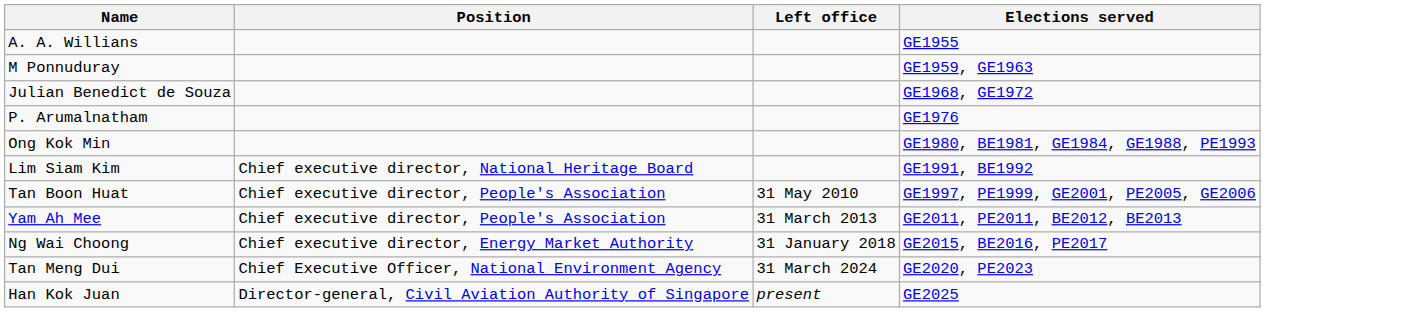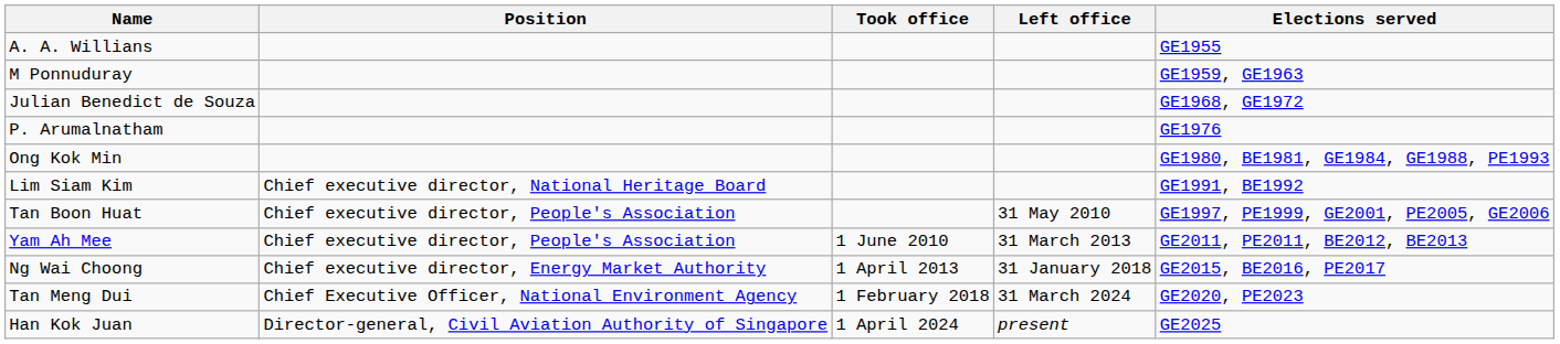 <table class="wikitable">
 <tr>
 <th>Name</th>
 <th>Position</th>
+<th>Took office</th>
 <th>Left office</th>
 <th>Elections served</th>
 </tr>
 <tr>
 <td>A. A. Willians</td>
+<td></td>
 <td></td>
 <td></td>
 <td><a href='#'>GE1955</a></td>
 </tr>
 <tr>
 <td>M Ponnuduray</td>
 <td></td>
 <td></td>
+<td></td>
 <td><a href='#'>GE1959</a>, <a href='#'>GE1963</a></td>
 </tr>
 <tr>
 <td>Julian Benedict de Souza</td>
+<td></td>
 <td></td>
 <td></td>
 <td><a href='#'>GE1968</a>, <a href='#'>GE1972</a></td>
 </tr>
 <tr>
 <td>P. Arumalnatham</td>
 <td></td>
 <td></td>
+<td></td>
 <td><a href='#'>GE1976</a></td>
 </tr>
 <tr>
 <td>Ong Kok Min</td>
+<td></td>
 <td></td>
 <td></td>
 <td><a href='#'>GE1980</a>, <a href='#'>BE1981</a>, <a href='#'>GE1984</a>, <a href='#'>GE1988</a>, <a href='#'>PE1993</a></td>
 </tr>
 <tr>
 <td>Lim Siam Kim</td>
 <td>Chief executive director, <a href='#'>National Heritage Board</a></td>
 <td></td>
+<td></td>
 <td><a href='#'>GE1991</a>, <a href='#'>BE1992</a></td>
 </tr>
 <tr>
 <td>Tan Boon Huat</td>
 <td>Chief executive director, <a href='#'>People's Association</a></td>
+<td></td>
 <td>31 May 2010</td>
 <td><a href='#'>GE1997</a>, <a href='#'>PE1999</a>, <a href='#'>GE2001</a>, <a href='#'>PE2005</a>, <a href='#'>GE2006</a></td>
 </tr>
 <tr>
 <td><a href='#'>Yam Ah Mee</a></td>
 <td>Chief executive director, <a href='#'>People's Association</a></td>
+<td>1 June 2010</td>
 <td>31 March 2013</td>
 <td><a href='#'>GE2011</a>, <a href='#'>PE2011</a>, <a href='#'>BE2012</a>, <a href='#'>BE2013</a></td>
 </tr>
 <tr>
 <td>Ng Wai Choong</td>
 <td>Chief executive director, <a href='#'>Energy Market Authority</a></td>
+<td>1 April 2013</td>
 <td>31 January 2018</td>
 <td><a href='#'>GE2015</a>, <a href='#'>BE2016</a>, <a href='#'>PE2017</a></td>
 </tr>
 <tr>
 <td>Tan Meng Dui</td>
 <td>Chief Executive Officer, <a href='#'>National Environment Agency</a></td>
+<td>1 February 2018</td>
 <td>31 March 2024</td>
 <td><a href='#'>GE2020</a>, <a href='#'>PE2023</a></td>
 </tr>
 <tr>
 <td>Han Kok Juan</td>
 <td>Director-general, <a href='#'>Civil Aviation Authority of Singapore</a></td>
+<td>1 April 2024</td>
 <td><em>present</em></td>
 <td><a href='#'>GE2025</a></td>
 </tr>
 </table>
